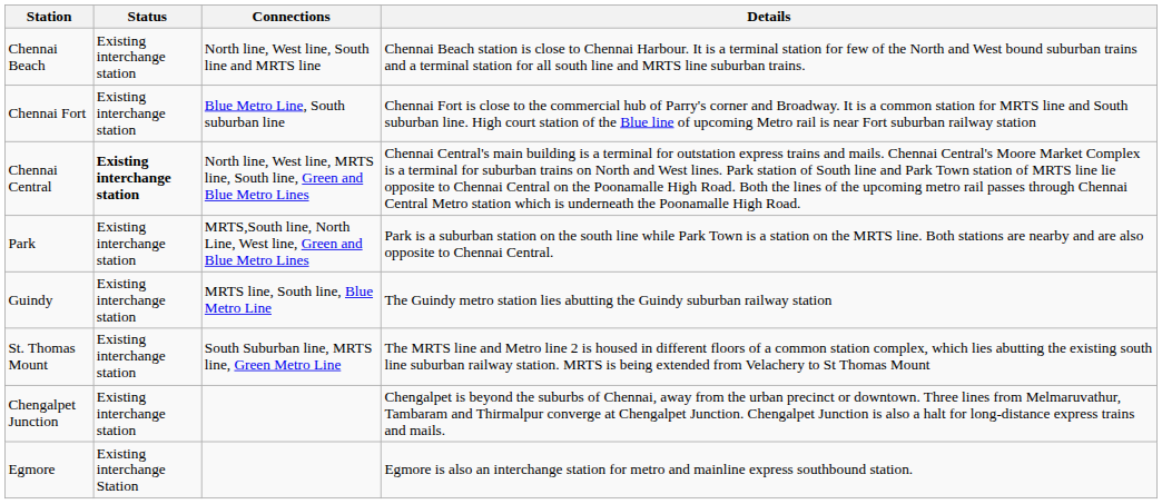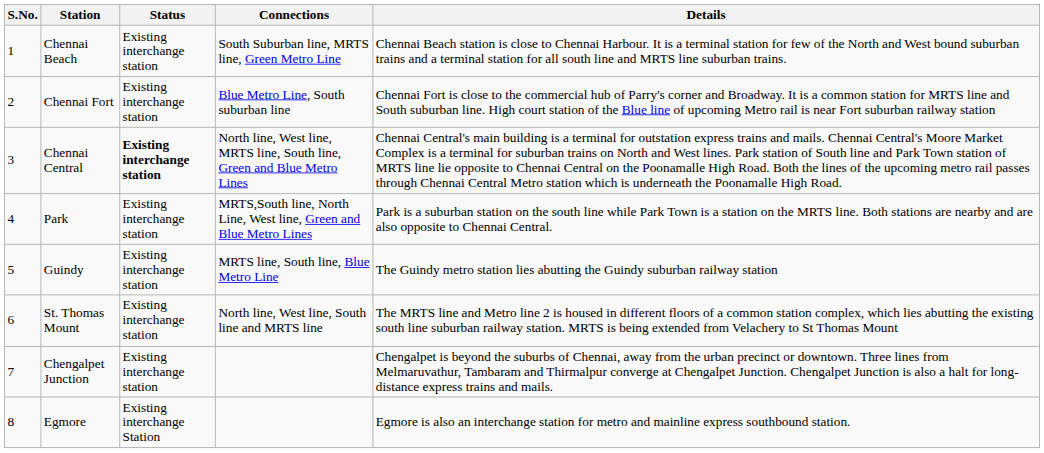 <table class="wikitable">
 <tr>
+<th>S.No.</th>
 <th>Station</th>
 <th>Status</th>
 <th>Connections</th>
 <th>Details</th>
 </tr>
 <tr>
+<td>1</td>
 <td>Chennai Beach</td>
 <td>Existing interchange station</td>
-<td>North line, West line, South line and MRTS line</td>
+<td>South Suburban line, MRTS line, <a href='#'>Green Metro Line</a></td>
 <td>Chennai Beach station is close to Chennai Harbour. It is a terminal station for few of the North and West bound suburban trains and a terminal station for all south line and MRTS line suburban trains.</td>
 </tr>
 <tr>
+<td>2</td>
 <td>Chennai Fort</td>
 <td>Existing interchange station</td>
 <td><a href='#'>Blue Metro Line</a>, South suburban line</td>
 <td>Chennai Fort is close to the commercial hub of Parry's corner and Broadway. It is a common station for MRTS line and South suburban line. High court station of the <a href='#'>Blue line</a> of upcoming Metro rail is near Fort suburban railway station</td>
 </tr>
 <tr>
+<td>3</td>
 <td>Chennai Central</td>
 <td><strong>Existing interchange station</strong></td>
 <td>North line, West line, MRTS line, South line, <a href='#'>Green and Blue Metro Lines</a></td>
 <td>Chennai Central's main building is a terminal for outstation express trains and mails. Chennai Central's Moore Market Complex is a terminal for suburban trains on North and West lines. Park station of South line and Park Town station of MRTS line lie opposite to Chennai Central on the Poonamalle High Road. Both the lines of the upcoming metro rail passes through Chennai Central Metro station which is underneath the Poonamalle High Road.</td>
 </tr>
 <tr>
+<td>4</td>
 <td>Park</td>
 <td>Existing interchange station</td>
 <td>MRTS,South line, North Line, West line, <a href='#'>Green and Blue Metro Lines</a></td>
 <td>Park is a suburban station on the south line while Park Town is a station on the MRTS line. Both stations are nearby and are also opposite to Chennai Central.</td>
 </tr>
 <tr>
+<td>5</td>
 <td>Guindy</td>
 <td>Existing interchange station</td>
 <td>MRTS line, South line, <a href='#'>Blue Metro Line</a></td>
 <td>The Guindy metro station lies abutting the Guindy suburban railway station</td>
 </tr>
 <tr>
+<td>6</td>
 <td>St. Thomas Mount</td>
 <td>Existing interchange station</td>
-<td>South Suburban line, MRTS line, <a href='#'>Green Metro Line</a></td>
+<td>North line, West line, South line and MRTS line</td>
 <td>The MRTS line and Metro line 2 is housed in different floors of a common station complex, which lies abutting the existing south line suburban railway station. MRTS is being extended from Velachery to St Thomas Mount</td>
 </tr>
 <tr>
+<td>7</td>
 <td>Chengalpet Junction</td>
 <td>Existing interchange station</td>
 <td></td>
 <td>Chengalpet is beyond the suburbs of Chennai,  away from the urban precinct or downtown. Three lines from Melmaruvathur, Tambaram and Thirmalpur converge at Chengalpet Junction. Chengalpet Junction is also a halt for long-distance express trains and mails.</td>
 </tr>
 <tr>
+<td>8</td>
 <td>Egmore</td>
 <td>Existing interchange Station</td>
 <td></td>
 <td>Egmore is also an interchange station for metro and mainline express southbound station.</td>
 </tr>
 </table>
